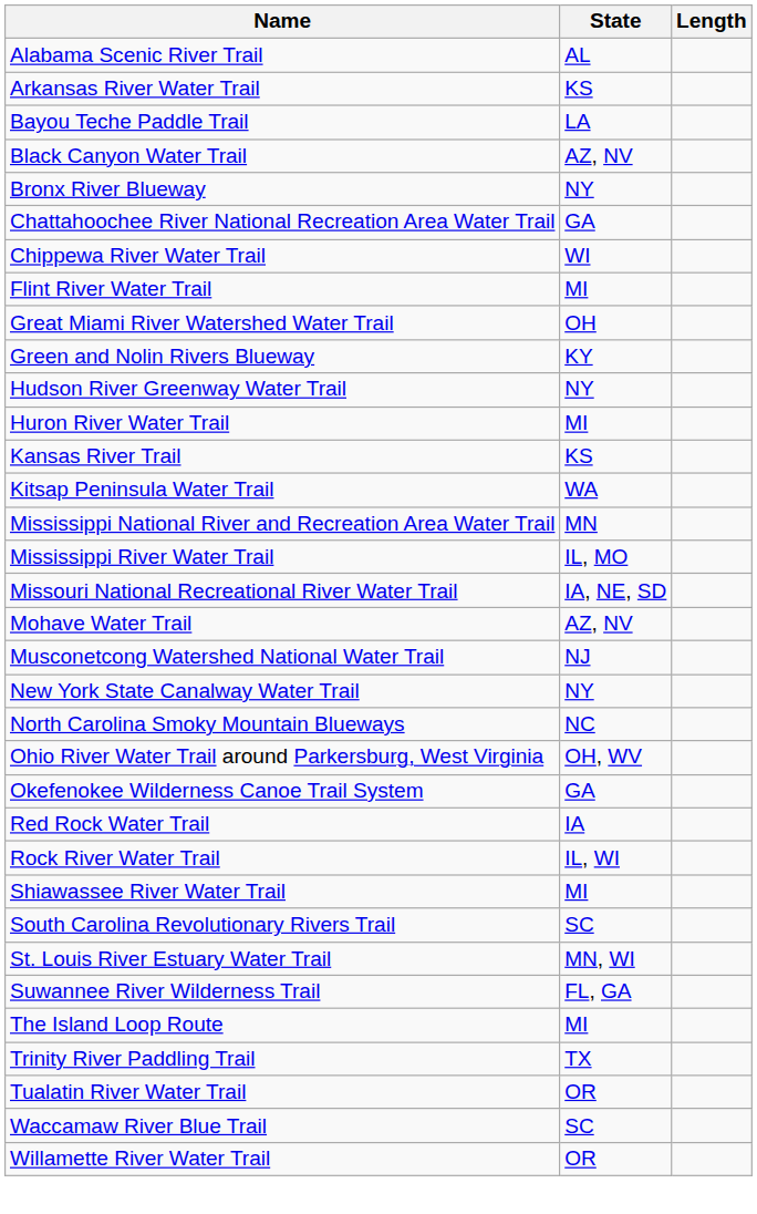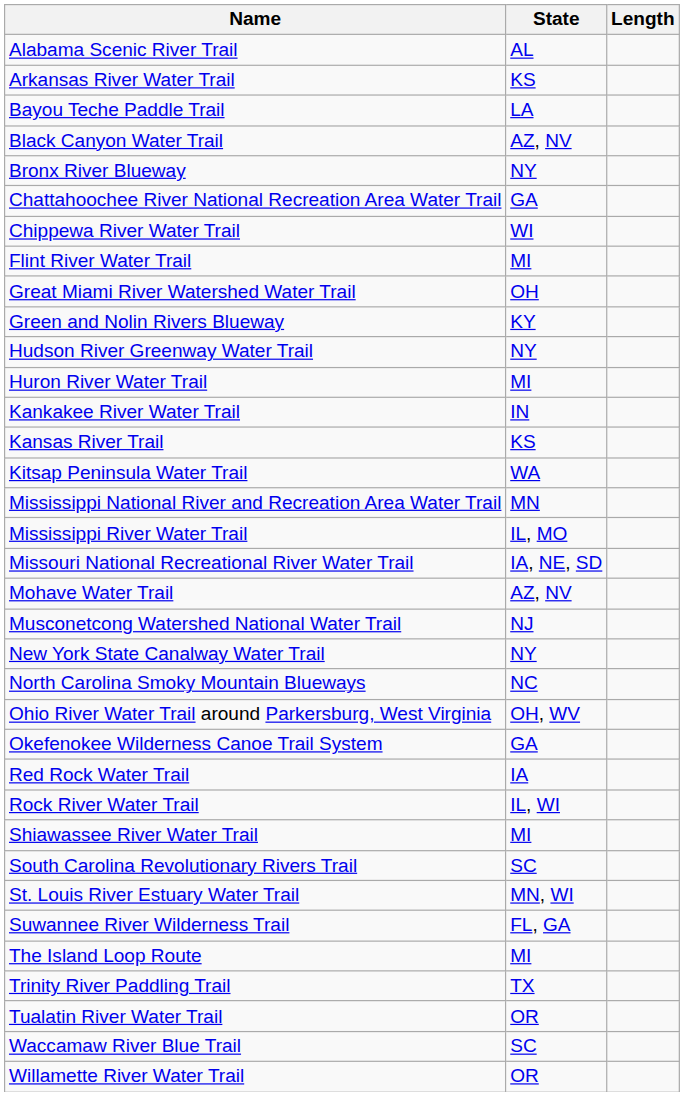 <table class="wikitable sortable">
 <tr>
 <th>Name</th>
 <th>State</th>
 <th>Length</th>
 </tr>
 <tr>
 <td><a href='#'>Alabama Scenic River Trail</a></td>
 <td><a href='#'>AL</a></td>
 <td></td>
 </tr>
 <tr>
 <td><a href='#'>Arkansas River Water Trail</a></td>
 <td><a href='#'>KS</a></td>
 <td></td>
 </tr>
 <tr>
 <td><a href='#'>Bayou Teche Paddle Trail</a></td>
 <td><a href='#'>LA</a></td>
 <td></td>
 </tr>
 <tr>
 <td><a href='#'>Black Canyon Water Trail</a></td>
 <td><a href='#'>AZ</a>, <a href='#'>NV</a></td>
 <td></td>
 </tr>
 <tr>
 <td><a href='#'>Bronx River Blueway</a></td>
 <td><a href='#'>NY</a></td>
 <td></td>
 </tr>
 <tr>
 <td><a href='#'>Chattahoochee River National Recreation Area Water Trail</a></td>
 <td><a href='#'>GA</a></td>
 <td></td>
 </tr>
 <tr>
 <td><a href='#'>Chippewa River Water Trail</a></td>
 <td><a href='#'>WI</a></td>
 <td></td>
 </tr>
 <tr>
 <td><a href='#'>Flint River Water Trail</a></td>
 <td><a href='#'>MI</a></td>
 <td></td>
 </tr>
 <tr>
 <td><a href='#'>Great Miami River Watershed Water Trail</a></td>
 <td><a href='#'>OH</a></td>
 <td></td>
 </tr>
 <tr>
 <td><a href='#'>Green and Nolin Rivers Blueway</a></td>
 <td><a href='#'>KY</a></td>
 <td></td>
 </tr>
 <tr>
 <td><a href='#'>Hudson River Greenway Water Trail</a></td>
 <td><a href='#'>NY</a></td>
 <td></td>
 </tr>
 <tr>
 <td><a href='#'>Huron River Water Trail</a></td>
 <td><a href='#'>MI</a></td>
+<td></td>
+</tr>
+<tr>
+<td><a href='#'>Kankakee River Water Trail</a></td>
+<td><a href='#'>IN</a></td>
 <td></td>
 </tr>
 <tr>
 <td><a href='#'>Kansas River Trail</a></td>
 <td><a href='#'>KS</a></td>
 <td></td>
 </tr>
 <tr>
 <td><a href='#'>Kitsap Peninsula Water Trail</a></td>
 <td><a href='#'>WA</a></td>
 <td></td>
 </tr>
 <tr>
 <td><a href='#'>Mississippi National River and Recreation Area Water Trail</a></td>
 <td><a href='#'>MN</a></td>
 <td></td>
 </tr>
 <tr>
 <td><a href='#'>Mississippi River Water Trail</a></td>
 <td><a href='#'>IL</a>, <a href='#'>MO</a></td>
 <td></td>
 </tr>
 <tr>
 <td><a href='#'>Missouri National Recreational River Water Trail</a></td>
 <td><a href='#'>IA</a>, <a href='#'>NE</a>, <a href='#'>SD</a></td>
 <td></td>
 </tr>
 <tr>
 <td><a href='#'>Mohave Water Trail</a></td>
 <td><a href='#'>AZ</a>, <a href='#'>NV</a></td>
 <td></td>
 </tr>
 <tr>
 <td><a href='#'>Musconetcong Watershed National Water Trail</a></td>
 <td><a href='#'>NJ</a></td>
 <td></td>
 </tr>
 <tr>
 <td><a href='#'>New York State Canalway Water Trail</a></td>
 <td><a href='#'>NY</a></td>
 <td></td>
 </tr>
 <tr>
 <td><a href='#'>North Carolina Smoky Mountain Blueways</a></td>
 <td><a href='#'>NC</a></td>
 <td></td>
 </tr>
 <tr>
 <td><a href='#'>Ohio River Water Trail</a> around <a href='#'>Parkersburg, West Virginia</a></td>
 <td><a href='#'>OH</a>, <a href='#'>WV</a></td>
 <td></td>
 </tr>
 <tr>
 <td><a href='#'>Okefenokee Wilderness Canoe Trail System</a></td>
 <td><a href='#'>GA</a></td>
 <td></td>
 </tr>
 <tr>
 <td><a href='#'>Red Rock Water Trail</a></td>
 <td><a href='#'>IA</a></td>
 <td></td>
 </tr>
 <tr>
 <td><a href='#'>Rock River Water Trail</a></td>
 <td><a href='#'>IL</a>, <a href='#'>WI</a></td>
 <td></td>
 </tr>
 <tr>
 <td><a href='#'>Shiawassee River Water Trail</a></td>
 <td><a href='#'>MI</a></td>
 <td></td>
 </tr>
 <tr>
 <td><a href='#'>South Carolina Revolutionary Rivers Trail</a></td>
 <td><a href='#'>SC</a></td>
 <td></td>
 </tr>
 <tr>
 <td><a href='#'>St. Louis River Estuary Water Trail</a></td>
 <td><a href='#'>MN</a>, <a href='#'>WI</a></td>
 <td></td>
 </tr>
 <tr>
 <td><a href='#'>Suwannee River Wilderness Trail</a></td>
 <td><a href='#'>FL</a>, <a href='#'>GA</a></td>
 <td></td>
 </tr>
 <tr>
 <td><a href='#'>The Island Loop Route</a></td>
 <td><a href='#'>MI</a></td>
 <td></td>
 </tr>
 <tr>
 <td><a href='#'>Trinity River Paddling Trail</a></td>
 <td><a href='#'>TX</a></td>
 <td></td>
 </tr>
 <tr>
 <td><a href='#'>Tualatin River Water Trail</a></td>
 <td><a href='#'>OR</a></td>
 <td></td>
 </tr>
 <tr>
 <td><a href='#'>Waccamaw River Blue Trail</a></td>
 <td><a href='#'>SC</a></td>
 <td></td>
 </tr>
 <tr>
 <td><a href='#'>Willamette River Water Trail</a></td>
 <td><a href='#'>OR</a></td>
 <td></td>
 </tr>
 </table>
